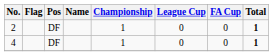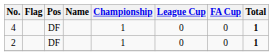 <table class="wikitable sortable" style="text-align:center; font-size:95%">
 <tr>
 <th>No.</th>
 <th>Flag</th>
 <th>Pos</th>
 <th>Name</th>
 <th><a href='#'>Championship</a></th>
 <th><a href='#'>League Cup</a></th>
 <th><a href='#'>FA Cup</a></th>
 <th>Total</th>
 </tr>
 <tr>
-<td>2</td>
+<td>4</td>
 <td></td>
 <td>DF</td>
 <td></td>
 <td>1</td>
 <td>0</td>
 <td>0</td>
 <td> <strong>1</strong></td>
 </tr>
 <tr>
-<td>4</td>
+<td>2</td>
 <td></td>
 <td>DF</td>
 <td></td>
 <td>1</td>
 <td>0</td>
 <td>0</td>
 <td> <strong>1</strong></td>
 </tr>
 <tr>
 </tr>
 </table>
